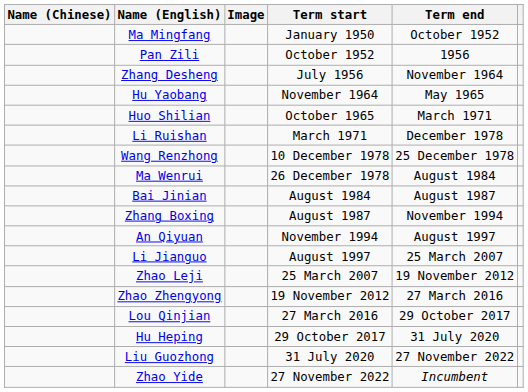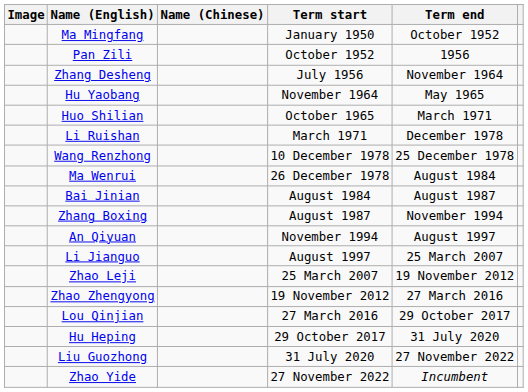 <table class="wikitable" style="text-align:center">
 <tr>
+<th>Image</th>
+<th>Name (English)</th>
 <th>Name (Chinese)</th>
-<th>Name (English)</th>
-<th>Image</th>
 <th>Term start</th>
 <th>Term end</th>
 <th></th>
 </tr>
 <tr>
 <td></td>
 <td><a href='#'>Ma Mingfang</a></td>
 <td></td>
 <td>January 1950</td>
 <td>October 1952</td>
 <td></td>
 </tr>
 <tr>
 <td></td>
 <td><a href='#'>Pan Zili</a></td>
 <td></td>
 <td>October 1952</td>
 <td>1956</td>
 <td></td>
 </tr>
 <tr>
 <td></td>
 <td><a href='#'>Zhang Desheng</a></td>
 <td></td>
 <td>July 1956</td>
 <td>November 1964</td>
 <td></td>
 </tr>
 <tr>
 <td></td>
 <td><a href='#'>Hu Yaobang</a></td>
 <td></td>
 <td>November 1964</td>
 <td>May 1965</td>
 <td></td>
 </tr>
 <tr>
 <td></td>
 <td><a href='#'>Huo Shilian</a></td>
 <td></td>
 <td>October 1965</td>
 <td>March 1971</td>
 <td></td>
 </tr>
 <tr>
 <td></td>
 <td><a href='#'>Li Ruishan</a></td>
 <td></td>
 <td>March 1971</td>
 <td>December 1978</td>
 <td></td>
 </tr>
 <tr>
 <td></td>
 <td><a href='#'>Wang Renzhong</a></td>
 <td></td>
 <td>10 December 1978</td>
 <td>25 December 1978</td>
 <td></td>
 </tr>
 <tr>
 <td></td>
 <td><a href='#'>Ma Wenrui</a></td>
 <td></td>
 <td>26 December 1978</td>
 <td>August 1984</td>
 <td></td>
 </tr>
 <tr>
 <td></td>
 <td><a href='#'>Bai Jinian</a></td>
 <td></td>
 <td>August 1984</td>
 <td>August 1987</td>
 <td></td>
 </tr>
 <tr>
 <td></td>
 <td><a href='#'>Zhang Boxing</a></td>
 <td></td>
 <td>August 1987</td>
 <td>November 1994</td>
 <td></td>
 </tr>
 <tr>
 <td></td>
 <td><a href='#'>An Qiyuan</a></td>
 <td></td>
 <td>November 1994</td>
 <td>August 1997</td>
 <td></td>
 </tr>
 <tr>
 <td></td>
 <td><a href='#'>Li Jianguo</a></td>
 <td></td>
 <td>August 1997</td>
 <td>25 March 2007</td>
 <td></td>
 </tr>
 <tr>
 <td></td>
 <td><a href='#'>Zhao Leji</a></td>
 <td></td>
 <td>25 March 2007</td>
 <td>19 November 2012</td>
 <td></td>
 </tr>
 <tr>
 <td></td>
 <td><a href='#'>Zhao Zhengyong</a></td>
 <td></td>
 <td>19 November 2012</td>
 <td>27 March 2016</td>
 <td></td>
 </tr>
 <tr>
 <td></td>
 <td><a href='#'>Lou Qinjian</a></td>
 <td></td>
 <td>27 March 2016</td>
 <td>29 October 2017</td>
 <td></td>
 </tr>
 <tr>
 <td></td>
 <td><a href='#'>Hu Heping</a></td>
 <td></td>
 <td>29 October 2017</td>
 <td>31 July 2020</td>
 <td></td>
 </tr>
 <tr>
 <td></td>
 <td><a href='#'>Liu Guozhong</a></td>
 <td></td>
 <td>31 July 2020</td>
 <td>27 November 2022</td>
 <td></td>
 </tr>
 <tr>
 <td></td>
 <td><a href='#'>Zhao Yide</a></td>
 <td></td>
 <td>27 November 2022</td>
 <td><em>Incumbent</em></td>
 <td></td>
 </tr>
 </table>
